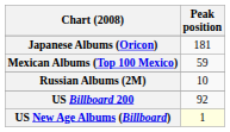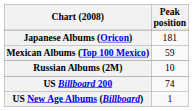 <table class="wikitable sortable plainrowheaders" style="text-align:center">
 <tr>
 <th scope="col">Chart (2008)</th>
 <th scope="col">Peak<br>position</th>
 </tr>
 <tr>
 </tr>
 <tr>
 </tr>
 <tr>
 </tr>
 <tr>
 </tr>
 <tr>
 </tr>
 <tr>
 </tr>
 <tr>
 </tr>
 <tr>
 </tr>
 <tr>
 </tr>
 <tr>
 <th scope="row">Japanese Albums (<a href='#'>Oricon</a>)</th>
 <td>181</td>
 </tr>
 <tr>
 <th scope="row">Mexican Albums (<a href='#'>Top 100 Mexico</a>)</th>
 <td>59</td>
 </tr>
 <tr>
 </tr>
 <tr>
 </tr>
 <tr>
 <th scope="row">Russian Albums (2M)</th>
 <td>10</td>
 </tr>
 <tr>
 </tr>
 <tr>
 </tr>
 <tr>
 </tr>
 <tr>
 <th scope="row">US <a href='#'><em>Billboard</em> 200</a></th>
-<td>92</td>
+<td>74</td>
 </tr>
 <tr>
 <th scope="row">US <a href='#'>New Age Albums</a> (<em><a href='#'>Billboard</a></em>)</th>
-<td style="background: lightyellow;">1</td>
+<td>1</td>
 </tr>
 </table>
